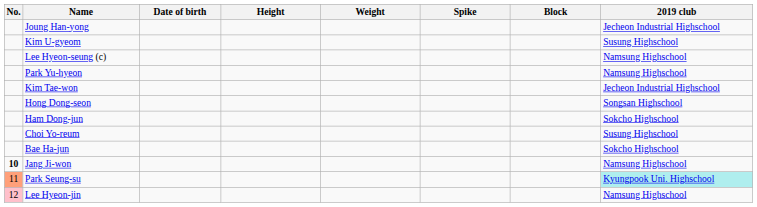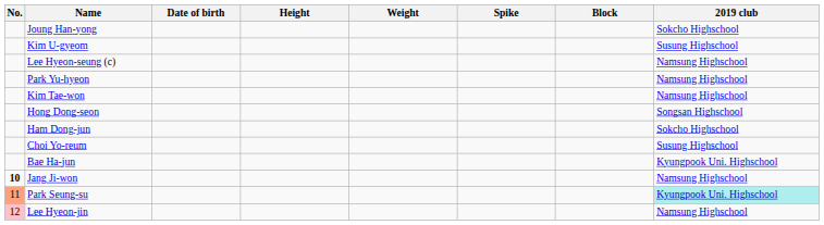 <table class="wikitable sortable" style="text-align:center;">
 <tr>
 <th>No.</th>
 <th style="width:13em">Name</th>
 <th style="width:9em">Date of birth</th>
 <th style="width:11em">Height</th>
 <th style="width:11em">Weight</th>
 <th style="width:10em">Spike</th>
 <th style="width:10em">Block</th>
 <th style="width:17em">2019 club</th>
 </tr>
 <tr>
 <td></td>
 <td align=left><a href='#'>Joung Han-yong</a></td>
 <td align=right></td>
 <td></td>
 <td></td>
 <td></td>
 <td></td>
-<td align=left> <a href='#'>Jecheon Industrial Highschool</a></td>
+<td align=left> <a href='#'>Sokcho Highschool</a></td>
 </tr>
 <tr>
 <td></td>
 <td align=left><a href='#'>Kim U-gyeom</a></td>
 <td align=right></td>
 <td></td>
 <td></td>
 <td></td>
 <td></td>
 <td align=left> <a href='#'>Susung Highschool</a></td>
 </tr>
 <tr>
 <td></td>
 <td align=left><a href='#'>Lee Hyeon-seung</a> (c)</td>
 <td align=right></td>
 <td></td>
 <td></td>
 <td></td>
 <td></td>
 <td align=left> <a href='#'>Namsung Highschool</a></td>
 </tr>
 <tr>
 <td></td>
 <td align=left><a href='#'>Park Yu-hyeon</a></td>
 <td align=right></td>
 <td></td>
 <td></td>
 <td></td>
 <td></td>
 <td align=left> <a href='#'>Namsung Highschool</a></td>
 </tr>
 <tr>
 <td></td>
 <td align=left><a href='#'>Kim Tae-won</a></td>
 <td align=right></td>
 <td></td>
 <td></td>
 <td></td>
 <td></td>
-<td align=left> <a href='#'>Jecheon Industrial Highschool</a></td>
+<td align=left> <a href='#'>Namsung Highschool</a></td>
 </tr>
 <tr>
 <td></td>
 <td align=left><a href='#'>Hong Dong-seon</a></td>
 <td align=right></td>
 <td></td>
 <td></td>
 <td></td>
 <td></td>
 <td align=left> <a href='#'>Songsan Highschool</a></td>
 </tr>
 <tr>
 <td></td>
 <td align=left><a href='#'>Ham Dong-jun</a></td>
 <td align=right></td>
 <td></td>
 <td></td>
 <td></td>
 <td></td>
 <td align=left> <a href='#'>Sokcho Highschool</a></td>
 </tr>
 <tr>
 <td></td>
 <td align=left><a href='#'>Choi Yo-reum</a></td>
 <td align=right></td>
 <td></td>
 <td></td>
 <td></td>
 <td></td>
 <td align=left> <a href='#'>Susung Highschool</a></td>
 </tr>
 <tr>
 <td></td>
 <td align=left><a href='#'>Bae Ha-jun</a></td>
 <td align=right></td>
 <td></td>
 <td></td>
 <td></td>
 <td></td>
-<td align=left> <a href='#'>Sokcho Highschool</a></td>
+<td align=left> <a href='#'>Kyungpook Uni. Highschool</a></td>
 </tr>
 <tr>
 <td><strong>10</strong></td>
 <td align=left><a href='#'>Jang Ji-won</a></td>
 <td align=right></td>
 <td></td>
 <td></td>
 <td></td>
 <td></td>
 <td align=left> <a href='#'>Namsung Highschool</a></td>
 </tr>
 <tr>
 <td style="background: lightsalmon;">11</td>
 <td align=left><a href='#'>Park Seung-su</a></td>
 <td align=right></td>
 <td></td>
 <td></td>
 <td></td>
 <td></td>
 <td align=left style="background: paleturquoise;"> <a href='#'>Kyungpook Uni. Highschool</a></td>
 </tr>
 <tr>
 <td style="background: pink;">12</td>
 <td align=left><a href='#'>Lee Hyeon-jin</a></td>
 <td align=right></td>
 <td></td>
 <td></td>
 <td></td>
 <td></td>
 <td align=left> <a href='#'>Namsung Highschool</a></td>
 </tr>
 </table>
